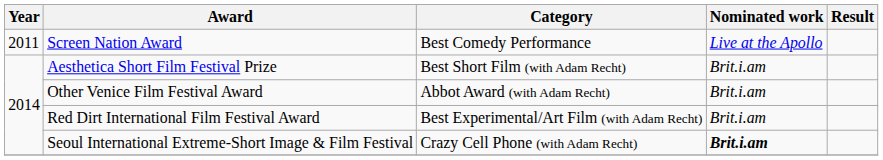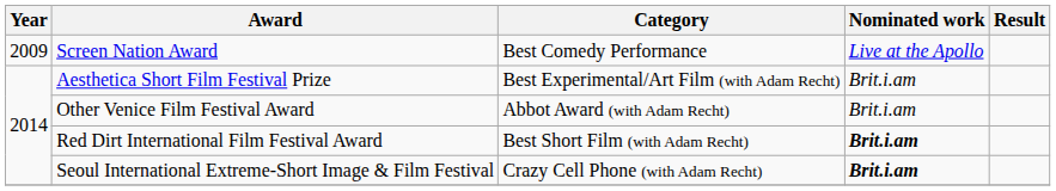 <table class="wikitable sortable">
 <tr>
 <th>Year</th>
 <th>Award</th>
 <th>Category</th>
 <th>Nominated work</th>
 <th>Result</th>
 </tr>
 <tr>
-<td>2011</td>
+<td>2009</td>
 <td><a href='#'>Screen Nation Award</a></td>
 <td>Best Comedy Performance</td>
 <td><em><a href='#'>Live at the Apollo</a></em></td>
 <td></td>
 </tr>
 <tr>
 <td rowspan="4">2014</td>
 <td><a href='#'>Aesthetica Short Film Festival</a> Prize</td>
-<td>Best Short Film <small>(with Adam Recht)</small></td>
+<td>Best Experimental/Art Film <small>(with Adam Recht)</small></td>
 <td><em>Brit.i.am</em></td>
 <td></td>
 </tr>
 <tr>
 <td>Other Venice Film Festival Award</td>
 <td>Abbot Award <small>(with Adam Recht)</small></td>
 <td><em>Brit.i.am</em></td>
 <td></td>
 </tr>
 <tr>
 <td>Red Dirt International Film Festival Award</td>
-<td>Best Experimental/Art Film <small>(with Adam Recht)</small></td>
-<td><em>Brit.i.am</em></td>
+<td>Best Short Film <small>(with Adam Recht)</small></td>
+<td><strong><em>Brit.i.am</em></strong></td>
 <td></td>
 </tr>
 <tr>
 <td>Seoul International Extreme-Short Image & Film Festival</td>
 <td>Crazy Cell Phone <small>(with Adam Recht)</small></td>
 <td><strong><em>Brit.i.am</em></strong></td>
 <td></td>
 </tr>
 <tr>
 </tr>
 </table>
